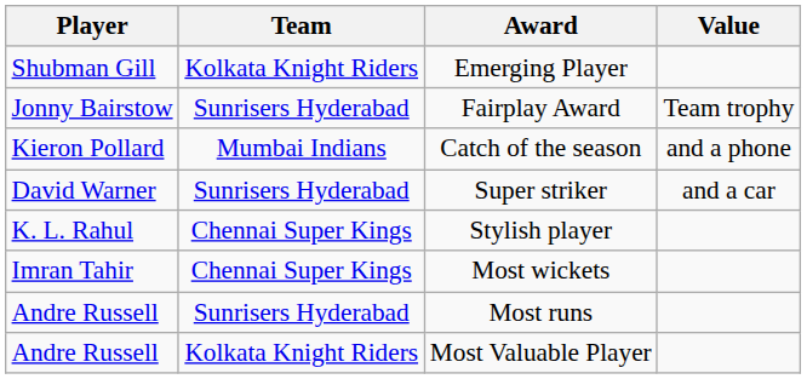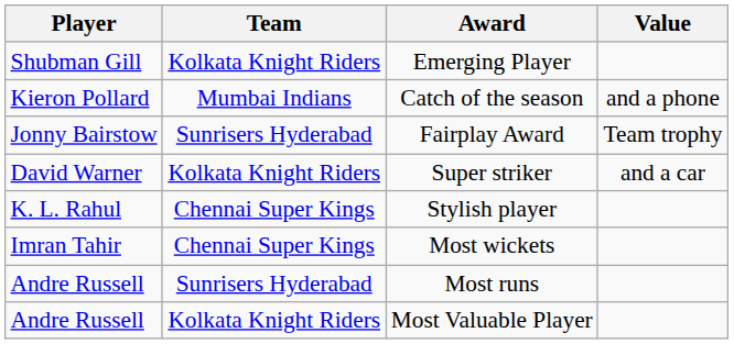 <table class="wikitable" style="text-align: center">
 <tr>
 <th>Player</th>
 <th>Team</th>
 <th>Award</th>
 <th>Value</th>
 </tr>
 <tr>
 <td style="text-align:left"><a href='#'>Shubman Gill</a></td>
 <td><a href='#'>Kolkata Knight Riders</a></td>
 <td>Emerging Player</td>
 <td></td>
 </tr>
 <tr>
+<td style="text-align:left"><a href='#'>Kieron Pollard</a></td>
+<td><a href='#'>Mumbai Indians</a></td>
+<td>Catch of the season</td>
+<td> and a phone</td>
+</tr>
+<tr>
 <td style="text-align:left"><a href='#'>Jonny Bairstow</a></td>
 <td><a href='#'>Sunrisers Hyderabad</a></td>
 <td>Fairplay Award</td>
 <td>Team trophy</td>
 </tr>
 <tr>
-<td style="text-align:left"><a href='#'>Kieron Pollard</a></td>
-<td><a href='#'>Mumbai Indians</a></td>
-<td>Catch of the season</td>
-<td> and a phone</td>
-</tr>
-<tr>
 <td style="text-align:left"><a href='#'>David Warner</a></td>
-<td><a href='#'>Sunrisers Hyderabad</a></td>
+<td><a href='#'>Kolkata Knight Riders</a></td>
 <td>Super striker</td>
 <td> and a car</td>
 </tr>
 <tr>
 <td style="text-align:left"><a href='#'>K. L. Rahul</a></td>
 <td><a href='#'>Chennai Super Kings</a></td>
 <td>Stylish player</td>
 <td></td>
 </tr>
 <tr>
 <td style="text-align:left"><a href='#'>Imran Tahir</a></td>
 <td><a href='#'>Chennai Super Kings</a></td>
 <td>Most wickets</td>
 <td></td>
 </tr>
 <tr>
 <td style="text-align:left"><a href='#'>Andre Russell</a></td>
 <td><a href='#'>Sunrisers Hyderabad</a></td>
 <td>Most runs</td>
 <td></td>
 </tr>
 <tr>
 <td style="text-align:left"><a href='#'>Andre Russell</a></td>
 <td><a href='#'>Kolkata Knight Riders</a></td>
 <td>Most Valuable Player</td>
 <td></td>
 </tr>
 </table>
